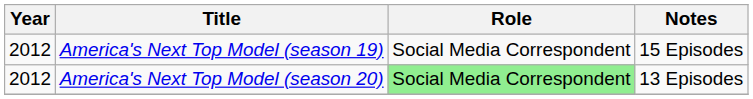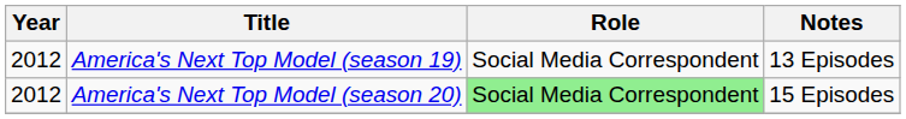 <table class="wikitable">
 <tr>
 <th>Year</th>
 <th>Title</th>
 <th>Role</th>
 <th>Notes</th>
 </tr>
 <tr>
 <td>2012</td>
 <td><em><a href='#'>America's Next Top Model (season 19)</a></em></td>
 <td>Social Media Correspondent</td>
-<td>15 Episodes</td>
+<td>13 Episodes</td>
 </tr>
 <tr>
 <td>2012</td>
 <td><em><a href='#'>America's Next Top Model (season 20)</a></em></td>
 <td style="background: lightgreen;">Social Media Correspondent</td>
-<td>13 Episodes</td>
+<td>15 Episodes</td>
 </tr>
 <tr>
 </tr>
 </table>
